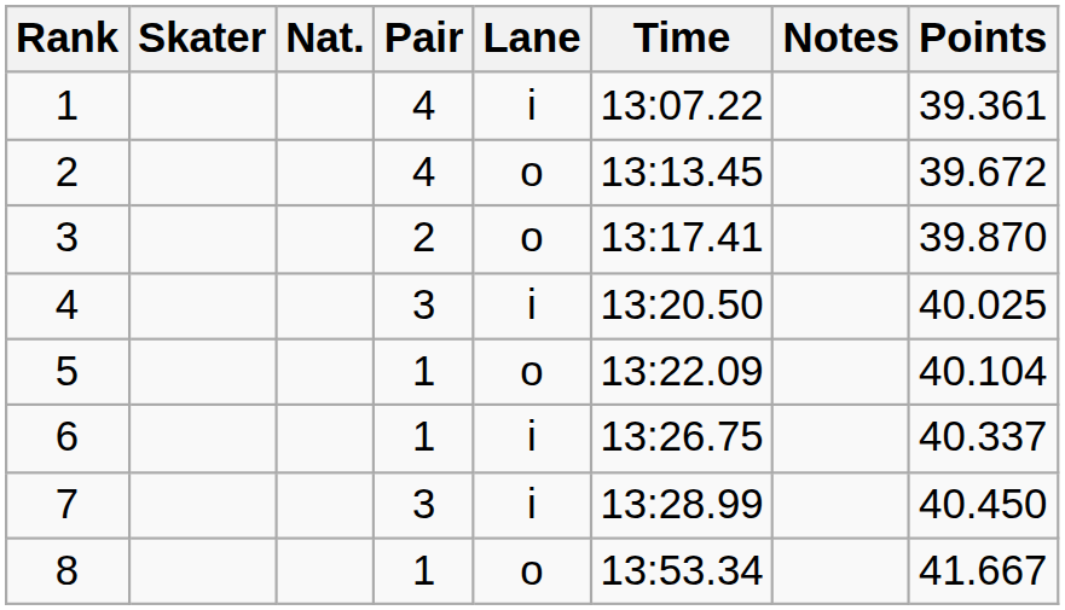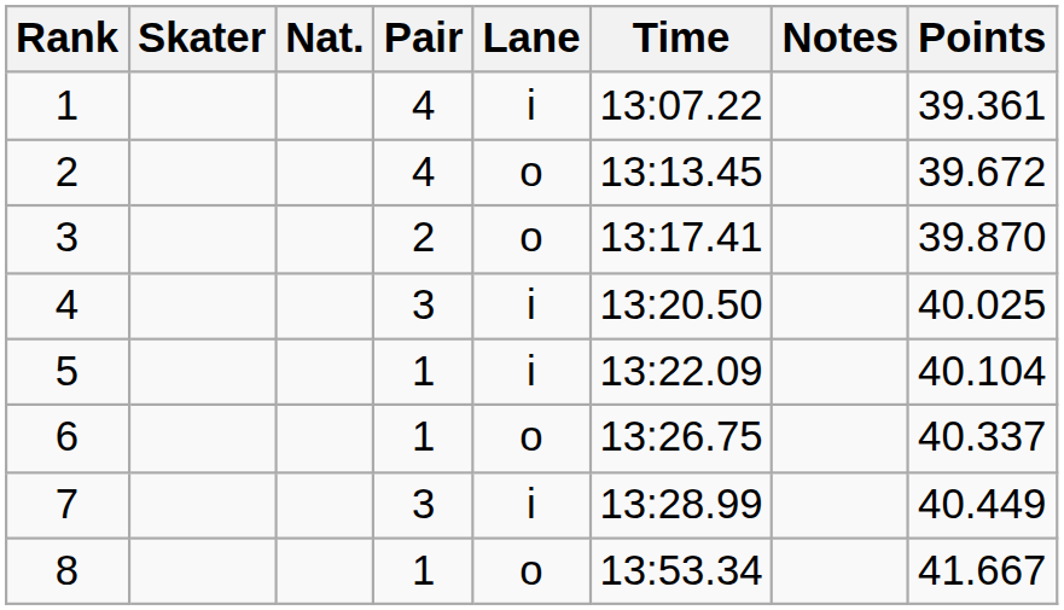 <table class="wikitable sortable" border="1" style="text-align:center">
 <tr>
 <th>Rank</th>
 <th>Skater</th>
 <th>Nat.</th>
 <th>Pair</th>
 <th>Lane</th>
 <th>Time</th>
 <th>Notes</th>
 <th>Points</th>
 </tr>
 <tr>
 <td>1</td>
 <td align=left></td>
 <td></td>
 <td>4</td>
 <td>i</td>
 <td>13:07.22</td>
 <td></td>
 <td>39.361</td>
 </tr>
 <tr>
 <td>2</td>
 <td align=left></td>
 <td></td>
 <td>4</td>
 <td>o</td>
 <td>13:13.45</td>
 <td></td>
 <td>39.672</td>
 </tr>
 <tr>
 <td>3</td>
 <td align=left></td>
 <td></td>
 <td>2</td>
 <td>o</td>
 <td>13:17.41</td>
 <td></td>
 <td>39.870</td>
 </tr>
 <tr>
 <td>4</td>
 <td align=left></td>
 <td></td>
 <td>3</td>
 <td>i</td>
 <td>13:20.50</td>
 <td></td>
 <td>40.025</td>
 </tr>
 <tr>
 <td>5</td>
 <td align=left></td>
 <td></td>
 <td>1</td>
-<td>o</td>
+<td>i</td>
 <td>13:22.09</td>
 <td></td>
 <td>40.104</td>
 </tr>
 <tr>
 <td>6</td>
 <td align=left></td>
 <td></td>
 <td>1</td>
-<td>i</td>
+<td>o</td>
 <td>13:26.75</td>
 <td></td>
 <td>40.337</td>
 </tr>
 <tr>
 <td>7</td>
 <td align=left></td>
 <td></td>
 <td>3</td>
 <td>i</td>
 <td>13:28.99</td>
 <td></td>
-<td>40.450</td>
+<td>40.449</td>
 </tr>
 <tr>
 <td>8</td>
 <td align=left></td>
 <td></td>
 <td>1</td>
 <td>o</td>
 <td>13:53.34</td>
 <td></td>
 <td>41.667</td>
 </tr>
 </table>
